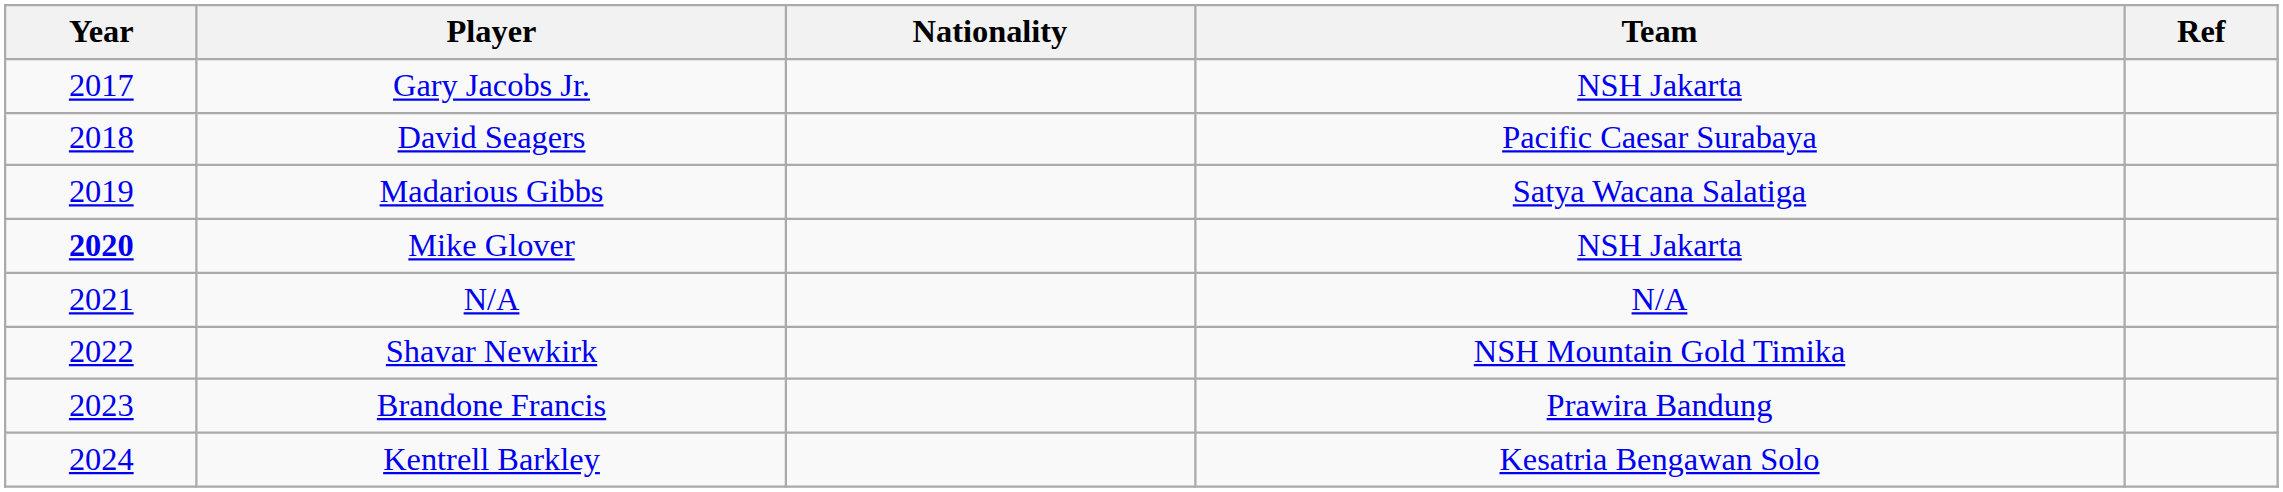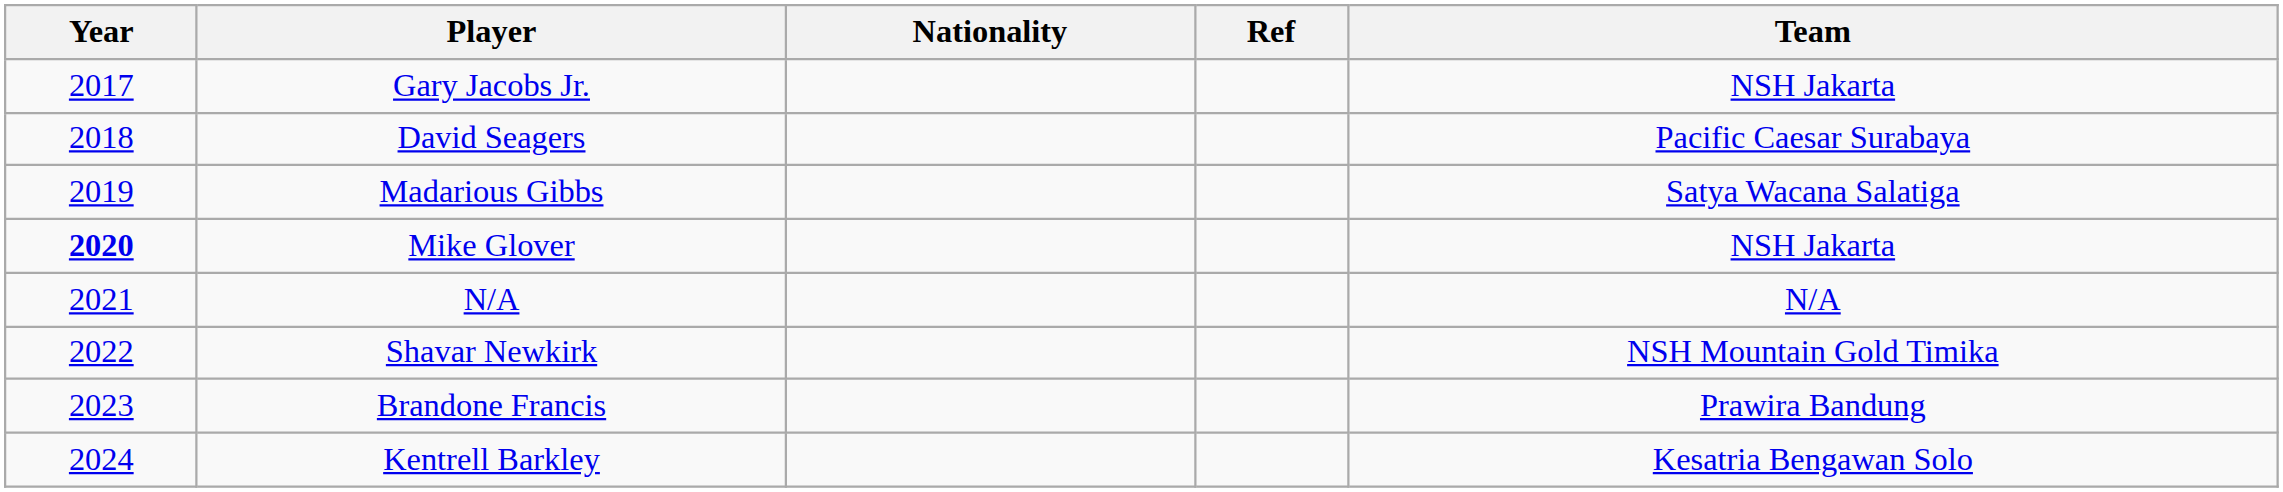 <table class="wikitable" style="width: 80%; text-align:center; font-size:90%">
 <tr>
 <th>Year</th>
 <th>Player</th>
 <th>Nationality</th>
+<th>Ref</th>
 <th>Team</th>
-<th>Ref</th>
 </tr>
 <tr>
 <td><a href='#'>2017</a></td>
 <td><a href='#'>Gary Jacobs Jr.</a></td>
 <td></td>
+<td></td>
 <td><a href='#'>NSH Jakarta</a></td>
-<td></td>
 </tr>
 <tr>
 <td><a href='#'>2018</a></td>
 <td><a href='#'>David Seagers</a></td>
 <td></td>
+<td></td>
 <td><a href='#'>Pacific Caesar Surabaya</a></td>
-<td></td>
 </tr>
 <tr>
 <td><a href='#'>2019</a></td>
 <td><a href='#'>Madarious Gibbs</a></td>
 <td></td>
+<td></td>
 <td><a href='#'>Satya Wacana Salatiga</a></td>
-<td></td>
 </tr>
 <tr>
 <td><strong><a href='#'>2020</a></strong></td>
 <td><a href='#'>Mike Glover</a></td>
 <td></td>
+<td></td>
 <td><a href='#'>NSH Jakarta</a></td>
-<td></td>
 </tr>
 <tr>
 <td><a href='#'>2021</a></td>
 <td><a href='#'>N/A</a></td>
 <td></td>
+<td></td>
 <td><a href='#'>N/A</a></td>
-<td></td>
 </tr>
 <tr>
 <td><a href='#'>2022</a></td>
 <td><a href='#'>Shavar Newkirk</a></td>
 <td></td>
+<td></td>
 <td><a href='#'>NSH Mountain Gold Timika</a></td>
-<td></td>
 </tr>
 <tr>
 <td><a href='#'>2023</a></td>
 <td><a href='#'>Brandone Francis</a></td>
 <td></td>
+<td></td>
 <td><a href='#'>Prawira Bandung</a></td>
-<td></td>
 </tr>
 <tr>
 <td><a href='#'>2024</a></td>
 <td><a href='#'>Kentrell Barkley</a></td>
 <td></td>
+<td></td>
 <td><a href='#'>Kesatria Bengawan Solo</a></td>
-<td></td>
 </tr>
 </table>
